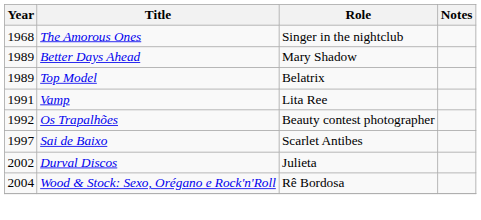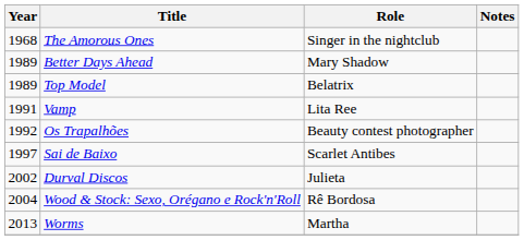 <table class="wikitable sortable">
 <tr>
 <th>Year</th>
 <th>Title</th>
 <th>Role</th>
 <th>Notes</th>
 </tr>
 <tr>
 <td>1968</td>
 <td><em><a href='#'>The Amorous Ones</a></em></td>
 <td>Singer in the nightclub</td>
 <td></td>
 </tr>
 <tr>
 <td>1989</td>
 <td><em><a href='#'>Better Days Ahead</a></em></td>
 <td>Mary Shadow</td>
 <td></td>
 </tr>
 <tr>
 <td>1989</td>
 <td><em><a href='#'>Top Model</a></em></td>
 <td>Belatrix</td>
 <td></td>
 </tr>
 <tr>
 <td>1991</td>
 <td><em><a href='#'>Vamp</a></em></td>
 <td>Lita Ree</td>
 <td></td>
 </tr>
 <tr>
 <td>1992</td>
 <td><em><a href='#'>Os Trapalhões</a></em></td>
 <td>Beauty contest photographer</td>
 <td></td>
 </tr>
 <tr>
 <td>1997</td>
 <td><em><a href='#'>Sai de Baixo</a></em></td>
 <td>Scarlet Antibes</td>
 <td></td>
 </tr>
 <tr>
 <td>2002</td>
 <td><em><a href='#'>Durval Discos</a></em></td>
 <td>Julieta</td>
 <td></td>
 </tr>
 <tr>
 <td>2004</td>
 <td><em><a href='#'>Wood & Stock: Sexo, Orégano e Rock'n'Roll</a></em></td>
 <td>Rê Bordosa</td>
 <td></td>
 </tr>
 <tr>
+<td>2013</td>
+<td><em><a href='#'>Worms</a></em></td>
+<td>Martha</td>
+<td></td>
+</tr>
+<tr>
 </tr>
 </table>
